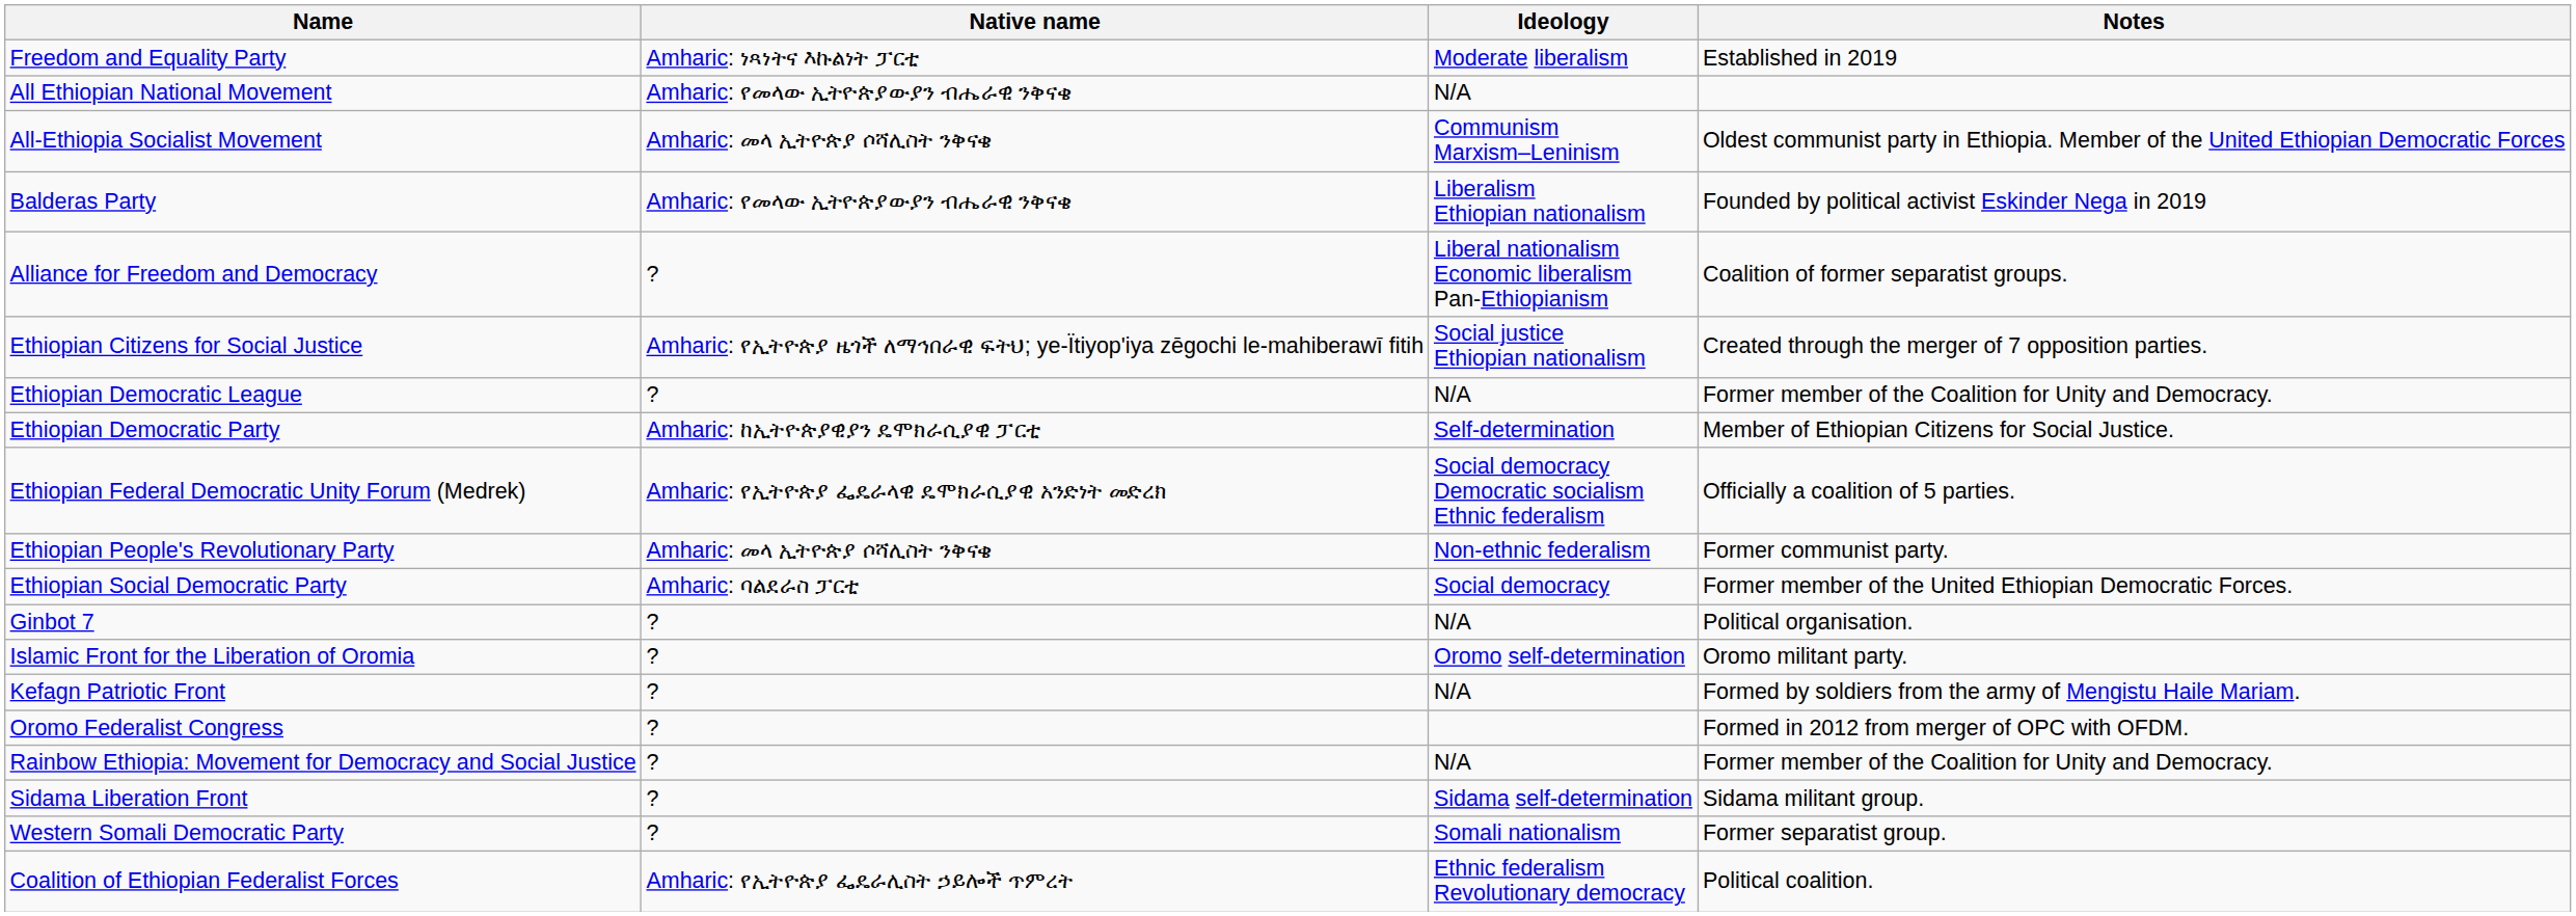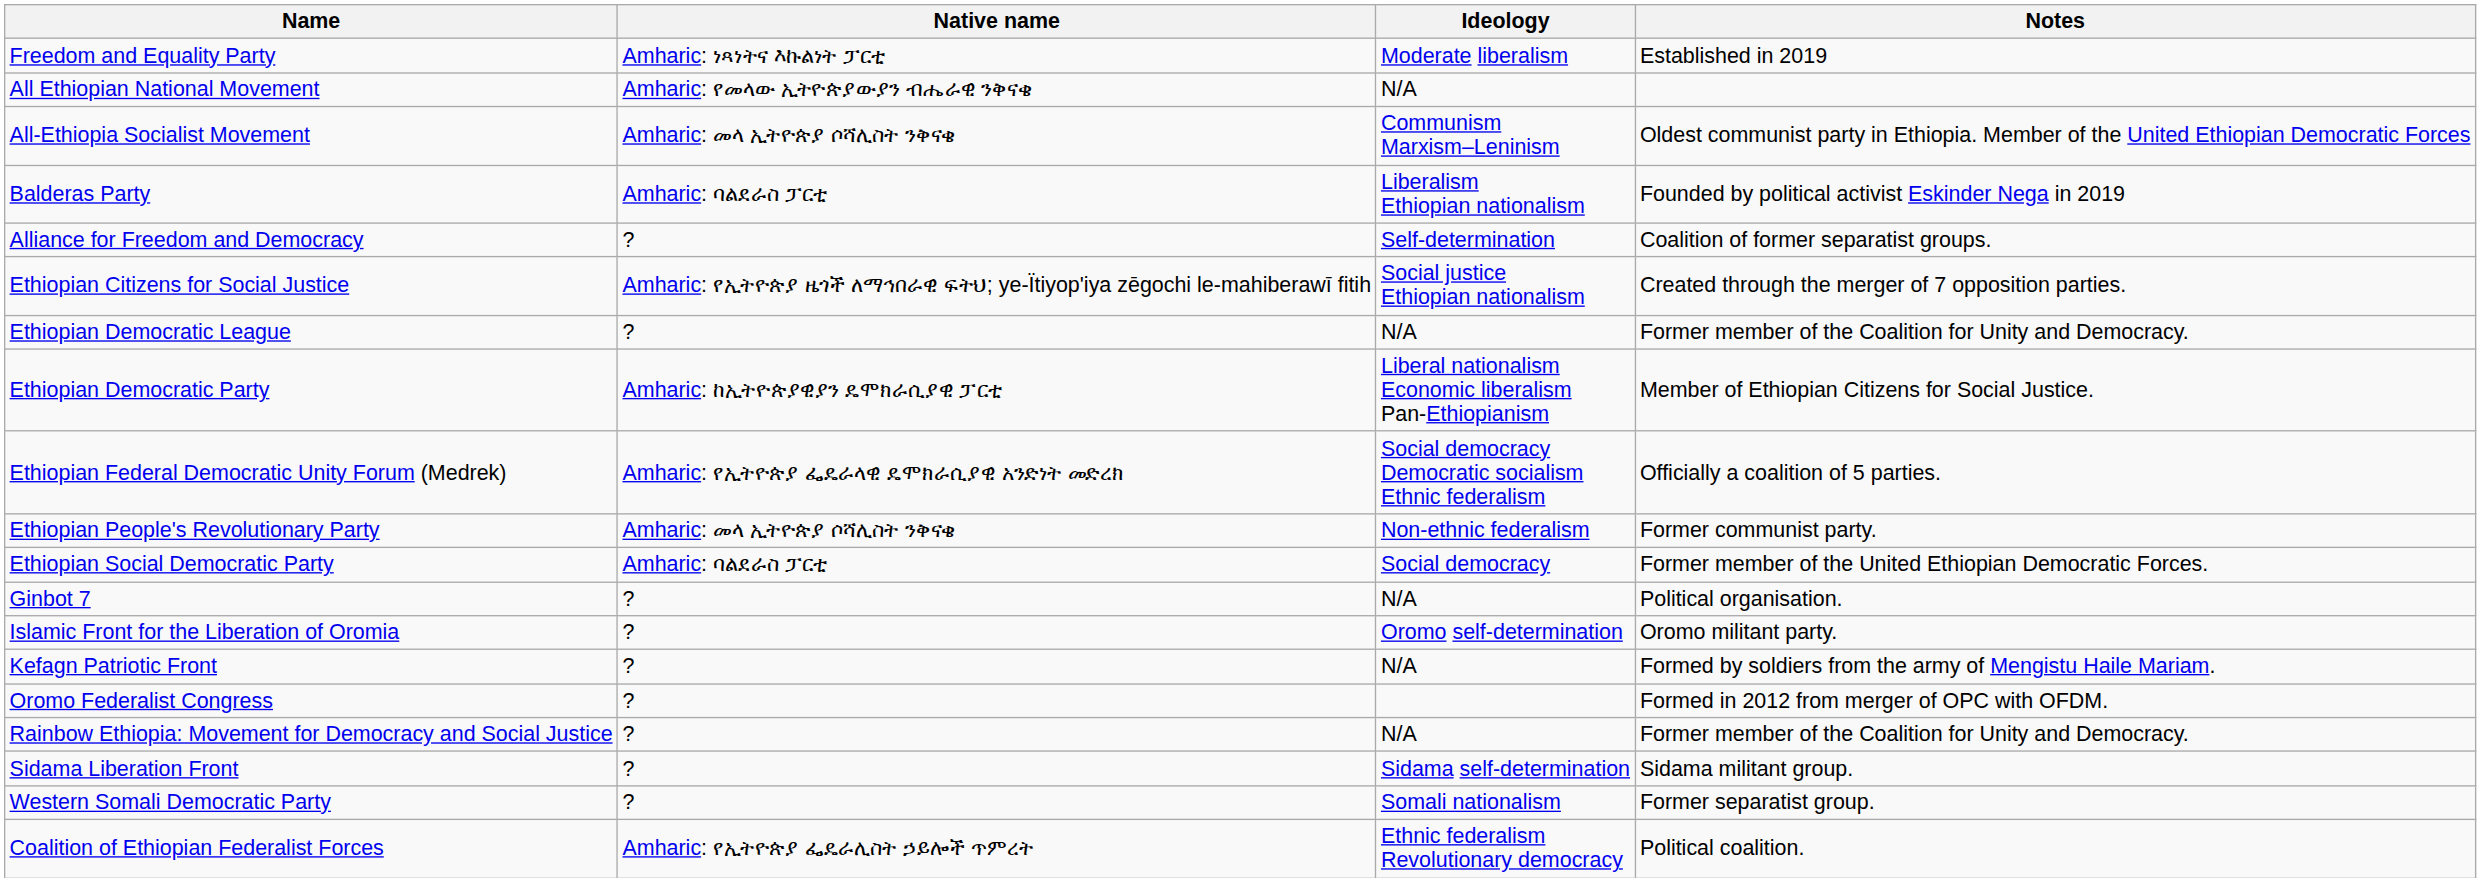 <table class="wikitable">
 <tr>
 <th>Name</th>
 <th>Native name</th>
 <th>Ideology</th>
 <th>Notes</th>
 </tr>
 <tr>
 <td><a href='#'>Freedom and Equality Party</a></td>
 <td><a href='#'>Amharic</a>: ነጻነትና እኩልነት ፓርቲ</td>
 <td><a href='#'>Moderate</a> <a href='#'>liberalism</a></td>
 <td>Established in 2019</td>
 </tr>
 <tr>
 <td><a href='#'>All Ethiopian National Movement</a></td>
 <td><a href='#'>Amharic</a>: የመላው ኢትዮጵያውያን ብሔራዊ ንቅናቄ</td>
 <td>N/A</td>
 <td></td>
 </tr>
 <tr>
 <td><a href='#'>All-Ethiopia Socialist Movement</a></td>
 <td><a href='#'>Amharic</a>: መላ ኢትዮጵያ ሶሻሊስት ንቅናቄ</td>
 <td><a href='#'>Communism</a><br><a href='#'>Marxism–Leninism</a></td>
 <td>Oldest communist party in Ethiopia. Member of the <a href='#'>United Ethiopian Democratic Forces</a></td>
 </tr>
 <tr>
 <td><a href='#'>Balderas Party</a></td>
-<td><a href='#'>Amharic</a>: የመላው ኢትዮጵያውያን ብሔራዊ ንቅናቄ</td>
+<td><a href='#'>Amharic</a>: ባልደራስ ፓርቲ</td>
 <td><a href='#'>Liberalism</a><br><a href='#'>Ethiopian nationalism</a></td>
 <td>Founded by political activist <a href='#'>Eskinder Nega</a> in 2019</td>
 </tr>
 <tr>
 <td><a href='#'>Alliance for Freedom and Democracy</a></td>
 <td>?</td>
-<td><a href='#'>Liberal nationalism</a><br><a href='#'>Economic liberalism</a><br>Pan-<a href='#'>Ethiopianism</a></td>
+<td><a href='#'>Self-determination</a></td>
 <td>Coalition of former separatist groups.</td>
 </tr>
 <tr>
 <td><a href='#'>Ethiopian Citizens for Social Justice</a></td>
 <td><a href='#'>Amharic</a>: የኢትዮጵያ ዜጎች ለማኅበራዊ ፍትህ; ye-Ïtiyop'iya zēgochi le-mahiberawī fitih</td>
 <td><a href='#'>Social justice</a><br><a href='#'>Ethiopian nationalism</a></td>
 <td>Created through the merger of 7 opposition parties.</td>
 </tr>
 <tr>
 <td><a href='#'>Ethiopian Democratic League</a></td>
 <td>?</td>
 <td>N/A</td>
 <td>Former member of the Coalition for Unity and Democracy.</td>
 </tr>
 <tr>
 <td><a href='#'>Ethiopian Democratic Party</a></td>
 <td><a href='#'>Amharic</a>: ከኢትዮጵያዊያን ዴሞክራሲያዊ ፓርቲ</td>
-<td><a href='#'>Self-determination</a></td>
+<td><a href='#'>Liberal nationalism</a><br><a href='#'>Economic liberalism</a><br>Pan-<a href='#'>Ethiopianism</a></td>
 <td>Member of Ethiopian Citizens for Social Justice.</td>
 </tr>
 <tr>
 <td><a href='#'>Ethiopian Federal Democratic Unity Forum</a> (Medrek)</td>
 <td><a href='#'>Amharic</a>: የኢትዮጵያ ፌዴራላዊ ዴሞክራሲያዊ አንድነት መድረክ</td>
 <td><a href='#'>Social democracy</a><br><a href='#'>Democratic socialism</a><br><a href='#'>Ethnic federalism</a></td>
 <td>Officially a coalition of 5 parties.</td>
 </tr>
 <tr>
 <td><a href='#'>Ethiopian People's Revolutionary Party</a></td>
 <td><a href='#'>Amharic</a>: መላ ኢትዮጵያ ሶሻሊስት ንቅናቄ</td>
 <td><a href='#'>Non-ethnic federalism</a></td>
 <td>Former communist party.</td>
 </tr>
 <tr>
 <td><a href='#'>Ethiopian Social Democratic Party</a></td>
 <td><a href='#'>Amharic</a>: ባልደራስ ፓርቲ</td>
 <td><a href='#'>Social democracy</a></td>
 <td>Former member of the United Ethiopian Democratic Forces.</td>
 </tr>
 <tr>
 <td><a href='#'>Ginbot 7</a></td>
 <td>?</td>
 <td>N/A</td>
 <td>Political organisation.</td>
 </tr>
 <tr>
 <td><a href='#'>Islamic Front for the Liberation of Oromia</a></td>
 <td>?</td>
 <td><a href='#'>Oromo</a> <a href='#'>self-determination</a></td>
 <td>Oromo militant party.</td>
 </tr>
 <tr>
 <td><a href='#'>Kefagn Patriotic Front</a></td>
 <td>?</td>
 <td>N/A</td>
 <td>Formed by soldiers from the army of <a href='#'>Mengistu Haile Mariam</a>.</td>
 </tr>
 <tr>
 <td><a href='#'>Oromo Federalist Congress</a></td>
 <td>?</td>
 <td></td>
 <td>Formed in 2012 from merger of OPC with OFDM.</td>
 </tr>
 <tr>
 <td><a href='#'>Rainbow Ethiopia: Movement for Democracy and Social Justice</a></td>
 <td>?</td>
 <td>N/A</td>
 <td>Former member of the Coalition for Unity and Democracy.</td>
 </tr>
 <tr>
 <td><a href='#'>Sidama Liberation Front</a></td>
 <td>?</td>
 <td><a href='#'>Sidama</a> <a href='#'>self-determination</a></td>
 <td>Sidama militant group.</td>
 </tr>
 <tr>
 <td><a href='#'>Western Somali Democratic Party</a></td>
 <td>?</td>
 <td><a href='#'>Somali nationalism</a></td>
 <td>Former separatist group.</td>
 </tr>
 <tr>
 <td><a href='#'>Coalition of Ethiopian Federalist Forces</a></td>
 <td><a href='#'>Amharic</a>: የኢትዮጵያ ፌዴራሊስት ኃይሎች ጥምረት</td>
 <td><a href='#'>Ethnic federalism</a><br><a href='#'>Revolutionary democracy</a></td>
 <td>Political coalition.</td>
 </tr>
 </table>
